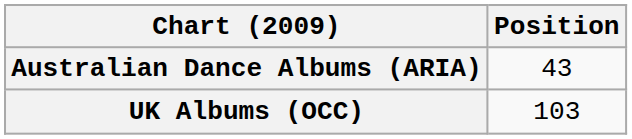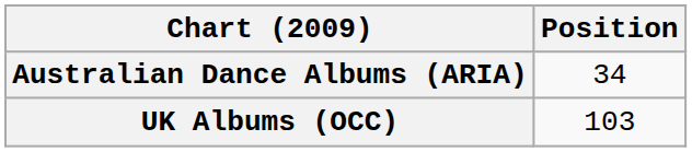 <table class="wikitable sortable plainrowheaders" style="text-align:center">
 <tr>
 <th scope="col">Chart (2009)</th>
 <th scope="col">Position</th>
 </tr>
 <tr>
 <th scope="row">Australian Dance Albums (ARIA)</th>
-<td>43</td>
+<td>34</td>
 </tr>
 <tr>
 <th scope="row">UK Albums (OCC)</th>
 <td>103</td>
 </tr>
 </table>
